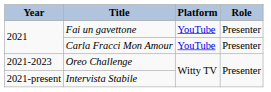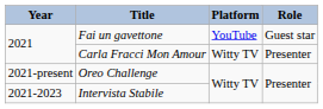 <table class="wikitable">
 <tr>
 <th style="background: #B0C4DE;">Year</th>
 <th style="background: #B0C4DE;">Title</th>
 <th style="background: #B0C4DE;">Platform</th>
 <th style="background: #B0C4DE;">Role</th>
 </tr>
 <tr>
 <td rowspan="2">2021</td>
 <td><em>Fai un gavettone</em></td>
 <td><a href='#'>YouTube</a></td>
+<td>Guest star</td>
+</tr>
+<tr>
+<td><em>Carla Fracci Mon Amour</em></td>
+<td>Witty TV</td>
 <td>Presenter</td>
 </tr>
 <tr>
-<td><em>Carla Fracci Mon Amour</em></td>
-<td><a href='#'>YouTube</a></td>
-<td>Presenter</td>
-</tr>
-<tr>
-<td>2021-2023</td>
+<td>2021-present</td>
 <td><em>Oreo Challenge</em></td>
 <td rowspan="2">Witty TV</td>
 <td rowspan="2">Presenter</td>
 </tr>
 <tr>
-<td>2021-present</td>
+<td>2021-2023</td>
 <td><em>Intervista Stabile</em></td>
 </tr>
 </table>
